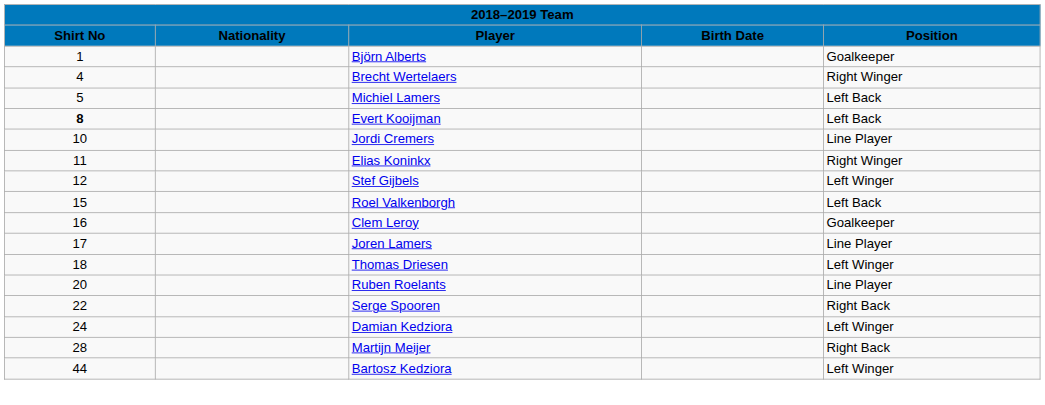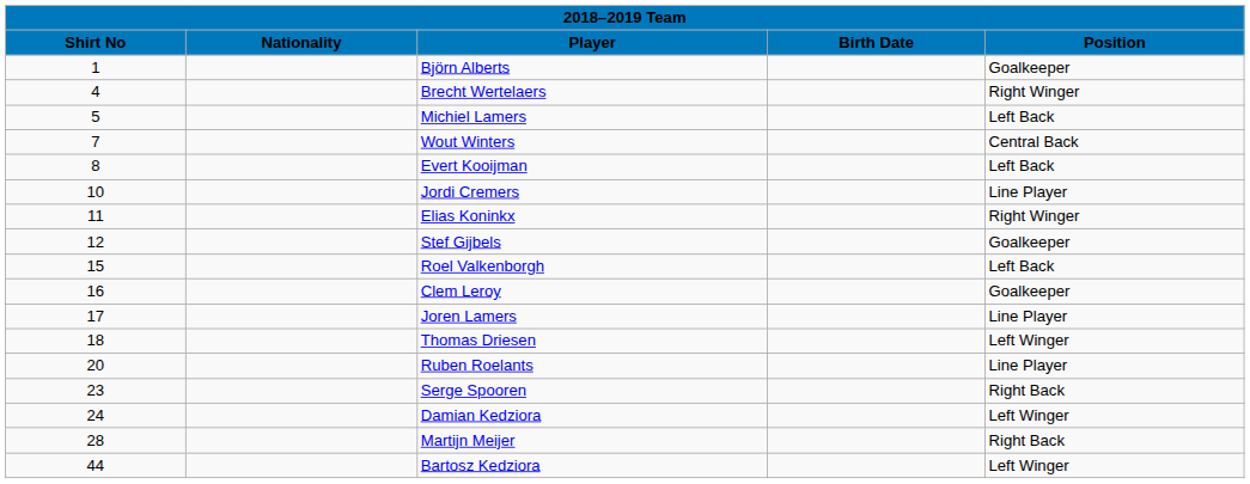 <table class="wikitable collapsible collapsed" style="width:100%">
 <tr>
 <th colspan=5 style="background-color:#0079BC;color:#000000;text-align:center;"><strong>2018–2019 Team</strong></th>
 </tr>
 <tr>
 <th style="color:#000000; background:#0079BC">Shirt No</th>
 <th style="color:#000000; background:#0079BC">Nationality</th>
 <th style="color:#000000; background:#0079BC">Player</th>
 <th style="color:#000000; background:#0079BC">Birth Date</th>
 <th style="color:#000000; background:#0079BC">Position</th>
 </tr>
 <tr>
 <td align=center>1</td>
 <td></td>
 <td><a href='#'>Björn Alberts</a></td>
 <td></td>
 <td>Goalkeeper</td>
 </tr>
 <tr>
 <td align=center>4</td>
 <td></td>
 <td><a href='#'>Brecht Wertelaers</a></td>
 <td></td>
 <td>Right Winger</td>
 </tr>
 <tr>
 <td align=center>5</td>
 <td></td>
 <td><a href='#'>Michiel Lamers</a></td>
 <td></td>
 <td>Left Back</td>
 </tr>
 <tr>
-<td align=center><strong>8</strong></td>
+<td align=center>7</td>
+<td></td>
+<td><a href='#'>Wout Winters</a></td>
+<td></td>
+<td>Central Back</td>
+</tr>
+<tr>
+<td align=center>8</td>
 <td></td>
 <td><a href='#'>Evert Kooijman</a></td>
 <td></td>
 <td>Left Back</td>
 </tr>
 <tr>
 <td align=center>10</td>
 <td></td>
 <td><a href='#'>Jordi Cremers</a></td>
 <td></td>
 <td>Line Player</td>
 </tr>
 <tr>
 <td align=center>11</td>
 <td></td>
 <td><a href='#'>Elias Koninkx</a></td>
 <td></td>
 <td>Right Winger</td>
 </tr>
 <tr>
 <td align=center>12</td>
 <td></td>
 <td><a href='#'>Stef Gijbels</a></td>
 <td></td>
-<td>Left Winger</td>
+<td>Goalkeeper</td>
 </tr>
 <tr>
 <td align=center>15</td>
 <td></td>
 <td><a href='#'>Roel Valkenborgh</a></td>
 <td></td>
 <td>Left Back</td>
 </tr>
 <tr>
 <td align=center>16</td>
 <td></td>
 <td><a href='#'>Clem Leroy</a></td>
 <td></td>
 <td>Goalkeeper</td>
 </tr>
 <tr>
 <td align=center>17</td>
 <td></td>
 <td><a href='#'>Joren Lamers</a></td>
 <td></td>
 <td>Line Player</td>
 </tr>
 <tr>
 <td align=center>18</td>
 <td></td>
 <td><a href='#'>Thomas Driesen</a></td>
 <td></td>
 <td>Left Winger</td>
 </tr>
 <tr>
 <td align=center>20</td>
 <td></td>
 <td><a href='#'>Ruben Roelants</a></td>
 <td></td>
 <td>Line Player</td>
 </tr>
 <tr>
-<td align=center>22</td>
+<td align=center>23</td>
 <td></td>
 <td><a href='#'>Serge Spooren</a></td>
 <td></td>
 <td>Right Back</td>
 </tr>
 <tr>
 <td align=center>24</td>
 <td></td>
 <td><a href='#'>Damian Kedziora</a></td>
 <td></td>
 <td>Left Winger</td>
 </tr>
 <tr>
 <td align=center>28</td>
 <td></td>
 <td><a href='#'>Martijn Meijer</a></td>
 <td></td>
 <td>Right Back</td>
 </tr>
 <tr>
 <td align=center>44</td>
 <td></td>
 <td><a href='#'>Bartosz Kedziora</a></td>
 <td></td>
 <td>Left Winger</td>
 </tr>
 </table>
